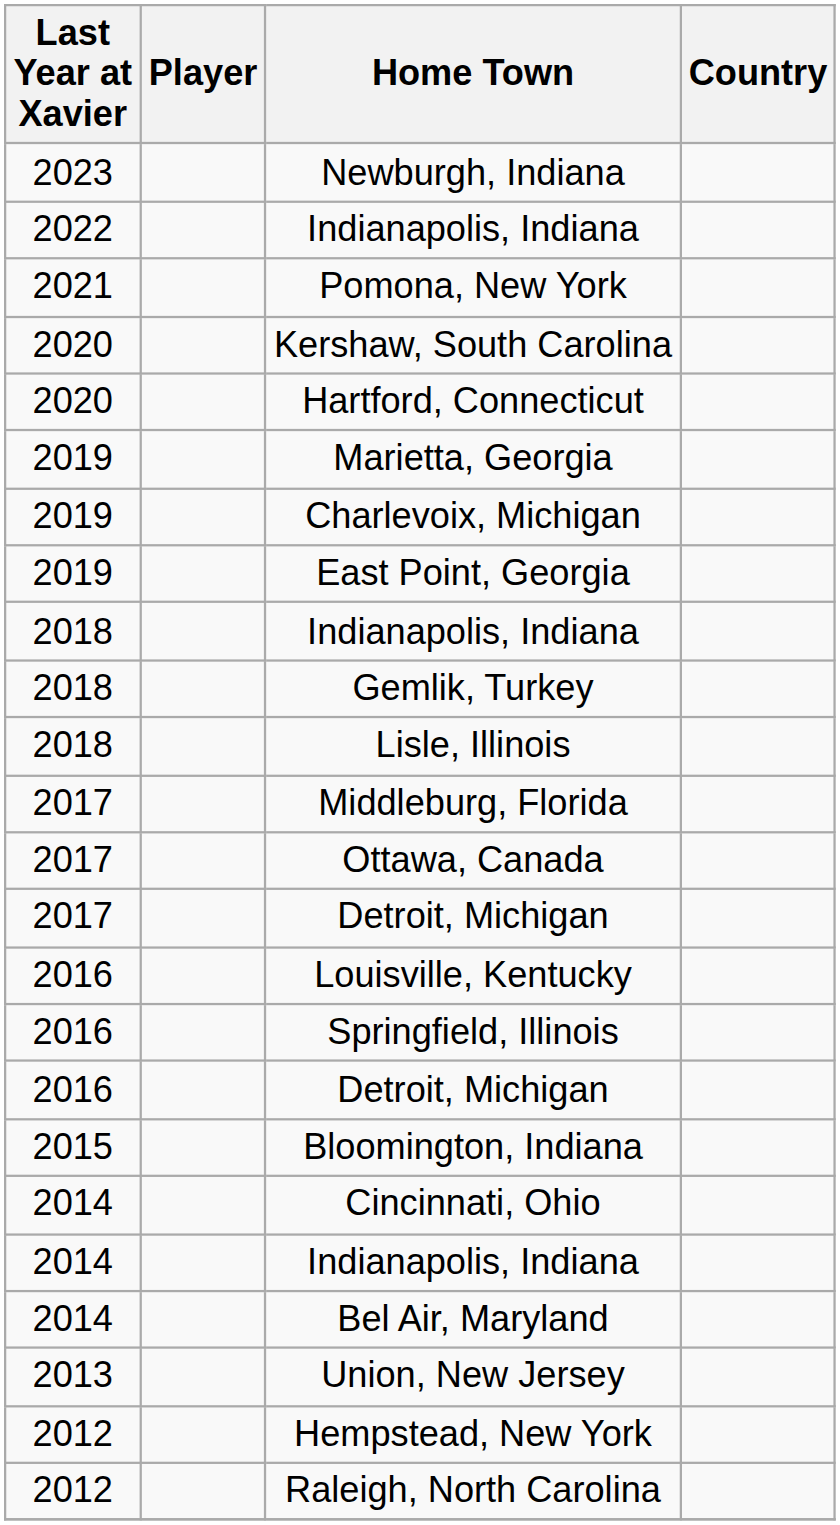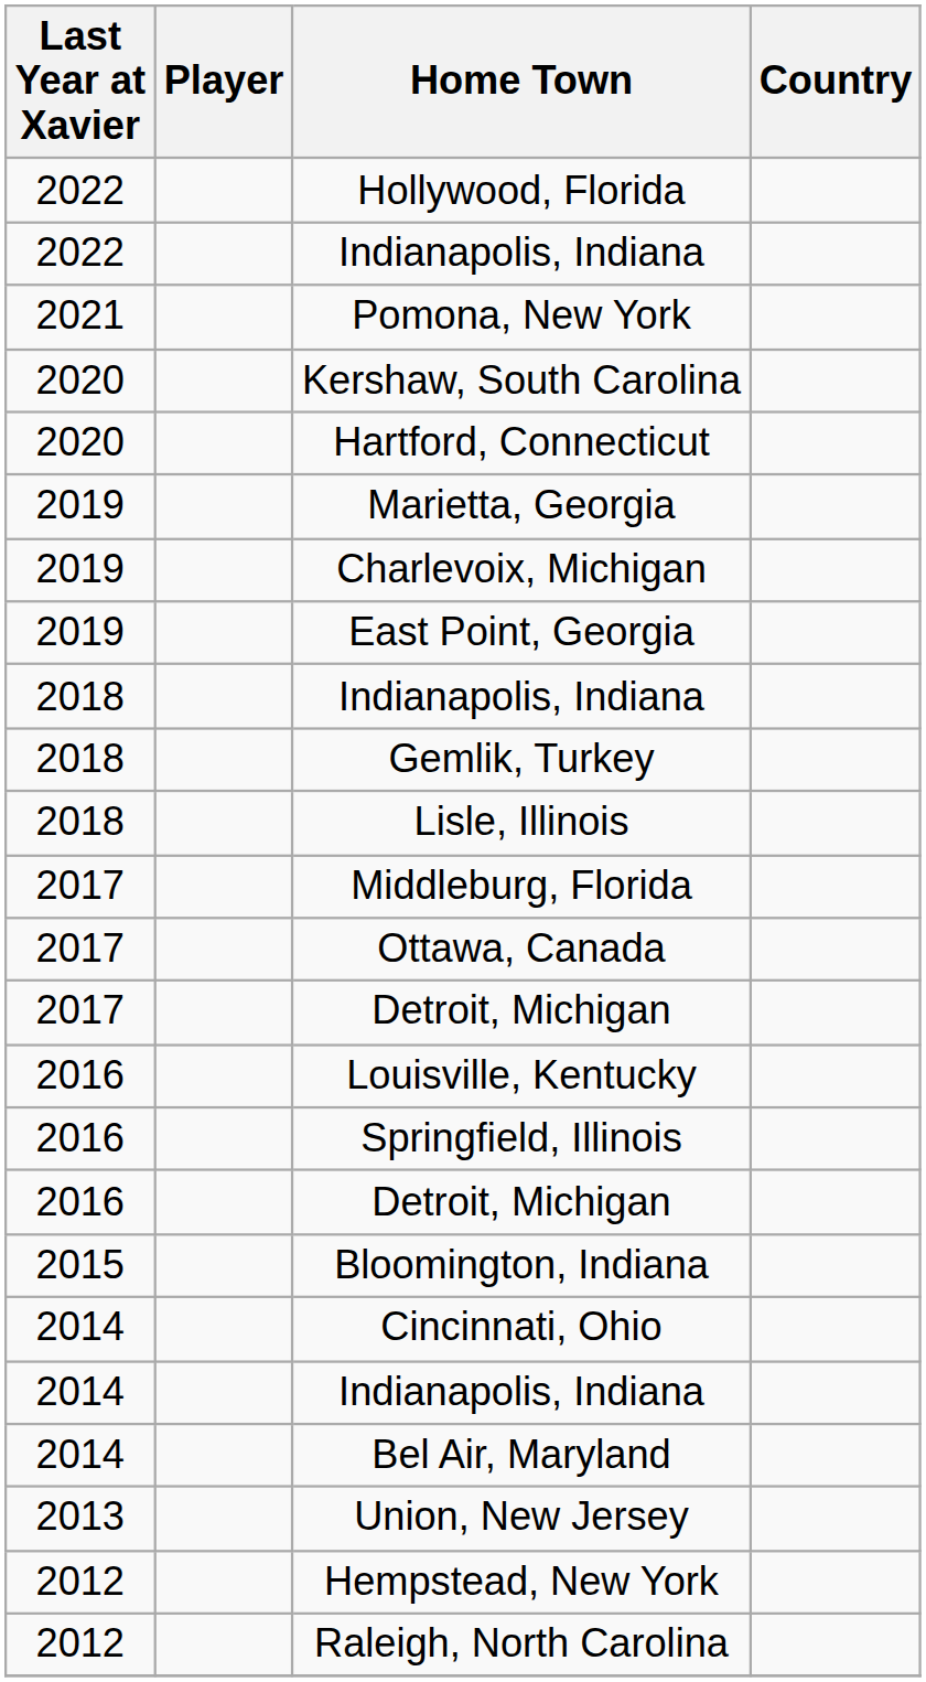 <table class="wikitable sortable" style="text-align:center">
 <tr>
 <th>Last<br>Year at<br>Xavier</th>
 <th>Player</th>
 <th>Home Town</th>
 <th>Country</th>
 </tr>
 <tr>
-<td>2023</td>
+<td>2022</td>
 <td></td>
-<td>Newburgh, Indiana</td>
+<td>Hollywood, Florida</td>
 <td></td>
 </tr>
 <tr>
 <td>2022</td>
 <td></td>
 <td>Indianapolis, Indiana</td>
 <td></td>
 </tr>
 <tr>
 <td>2021</td>
 <td></td>
 <td>Pomona, New York</td>
 <td></td>
 </tr>
 <tr>
 <td>2020 </td>
 <td></td>
 <td>Kershaw, South Carolina</td>
 <td></td>
 </tr>
 <tr>
 <td>2020</td>
 <td></td>
 <td>Hartford, Connecticut</td>
 <td></td>
 </tr>
 <tr>
 <td>2019</td>
 <td></td>
 <td>Marietta, Georgia</td>
 <td></td>
 </tr>
 <tr>
 <td>2019</td>
 <td></td>
 <td>Charlevoix, Michigan</td>
 <td></td>
 </tr>
 <tr>
 <td>2019</td>
 <td></td>
 <td>East Point, Georgia</td>
 <td></td>
 </tr>
 <tr>
 <td>2018</td>
 <td></td>
 <td>Indianapolis, Indiana</td>
 <td></td>
 </tr>
 <tr>
 <td>2018</td>
 <td></td>
 <td>Gemlik, Turkey</td>
 <td></td>
 </tr>
 <tr>
 <td>2018</td>
 <td></td>
 <td>Lisle, Illinois</td>
 <td></td>
 </tr>
 <tr>
 <td>2017</td>
 <td></td>
 <td>Middleburg, Florida</td>
 <td></td>
 </tr>
 <tr>
 <td>2017</td>
 <td></td>
 <td>Ottawa, Canada</td>
 <td></td>
 </tr>
 <tr>
 <td>2017</td>
 <td></td>
 <td>Detroit, Michigan</td>
 <td></td>
 </tr>
 <tr>
 <td>2016</td>
 <td></td>
 <td>Louisville, Kentucky</td>
 <td></td>
 </tr>
 <tr>
 <td>2016</td>
 <td></td>
 <td>Springfield, Illinois</td>
 <td></td>
 </tr>
 <tr>
 <td>2016</td>
 <td></td>
 <td>Detroit, Michigan</td>
 <td></td>
 </tr>
 <tr>
 <td>2015</td>
 <td></td>
 <td>Bloomington, Indiana</td>
 <td></td>
 </tr>
 <tr>
 <td>2014</td>
 <td></td>
 <td>Cincinnati, Ohio</td>
 <td></td>
 </tr>
 <tr>
 <td>2014</td>
 <td></td>
 <td>Indianapolis, Indiana</td>
 <td></td>
 </tr>
 <tr>
 <td>2014</td>
 <td></td>
 <td>Bel Air, Maryland</td>
 <td></td>
 </tr>
 <tr>
 <td>2013</td>
 <td></td>
 <td>Union, New Jersey</td>
 <td></td>
 </tr>
 <tr>
 <td>2012</td>
 <td></td>
 <td>Hempstead, New York</td>
 <td></td>
 </tr>
 <tr>
 <td>2012</td>
 <td></td>
 <td>Raleigh, North Carolina</td>
 <td></td>
 </tr>
 <tr>
 </tr>
 </table>
